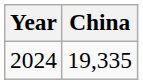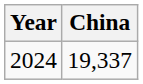 <table class="wikitable">
 <tr>
 <th>Year</th>
 <th>China</th>
 </tr>
 <tr>
 <td>2024</td>
-<td>19,335</td>
+<td>19,337</td>
 </tr>
 </table>
